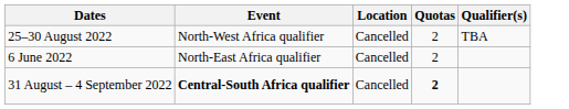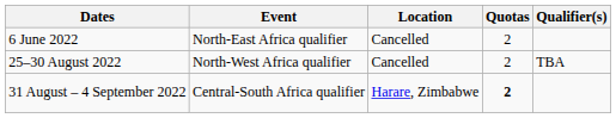 <table class=wikitable>
 <tr>
 <th>Dates</th>
 <th>Event</th>
 <th>Location</th>
 <th>Quotas</th>
 <th>Qualifier(s)</th>
 </tr>
 <tr>
+<td>6 June 2022</td>
+<td>North-East Africa qualifier</td>
+<td>Cancelled</td>
+<td align=center>2</td>
+<td><br></td>
+</tr>
+<tr>
 <td>25–30 August 2022</td>
 <td>North-West Africa qualifier</td>
 <td>Cancelled</td>
 <td align=center>2</td>
 <td>TBA</td>
 </tr>
 <tr>
-<td>6 June 2022</td>
-<td>North-East Africa qualifier</td>
-<td>Cancelled</td>
-<td align=center>2</td>
-<td><br></td>
-</tr>
-<tr>
 <td>31 August – 4 September 2022</td>
-<td><strong>Central-South Africa qualifier</strong></td>
-<td>Cancelled</td>
+<td>Central-South Africa qualifier</td>
+<td><a href='#'>Harare</a>, Zimbabwe</td>
 <td align=center><strong>2</strong></td>
 <td><br><br></td>
 </tr>
 </table>
